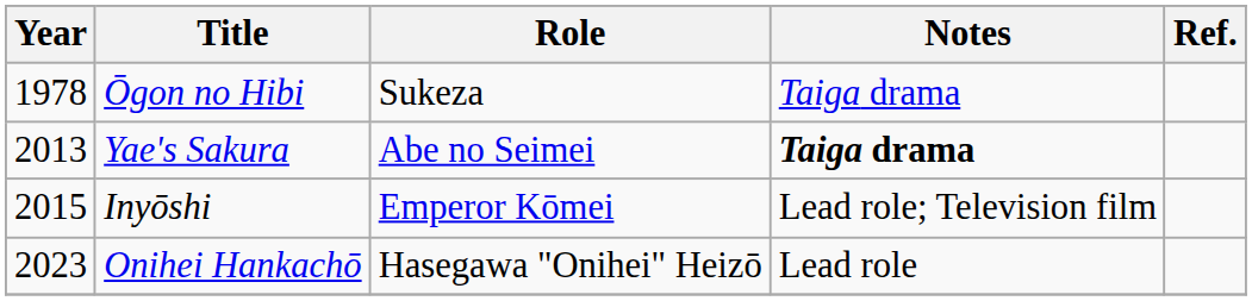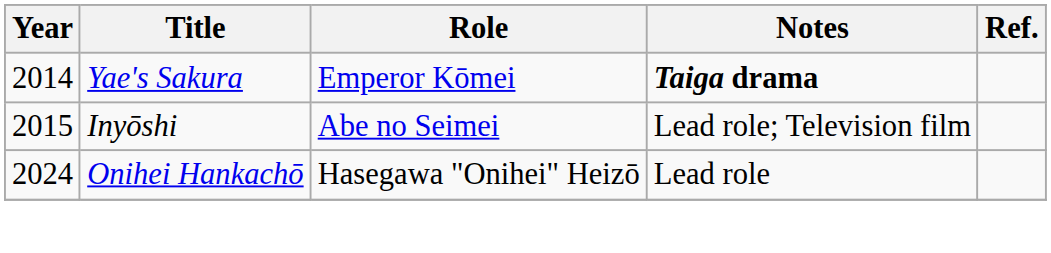 <table class="wikitable">
 <tr>
 <th>Year</th>
 <th>Title</th>
 <th>Role</th>
 <th>Notes</th>
 <th>Ref.</th>
 </tr>
 <tr>
-<td>1978</td>
-<td><em><a href='#'>Ōgon no Hibi</a></em></td>
-<td>Sukeza</td>
-<td><a href='#'><em>Taiga</em> drama</a></td>
-<td></td>
-</tr>
-<tr>
-<td>2013</td>
+<td>2014</td>
 <td><em><a href='#'>Yae's Sakura</a></em></td>
-<td><a href='#'>Abe no Seimei</a></td>
+<td><a href='#'>Emperor Kōmei</a></td>
 <td><strong><em>Taiga</em> drama</strong></td>
 <td></td>
 </tr>
 <tr>
 <td>2015</td>
 <td><em>Inyōshi</em></td>
-<td><a href='#'>Emperor Kōmei</a></td>
+<td><a href='#'>Abe no Seimei</a></td>
 <td>Lead role; Television film</td>
 <td></td>
 </tr>
 <tr>
-<td>2023</td>
+<td>2024</td>
 <td><em><a href='#'>Onihei Hankachō</a></em></td>
 <td>Hasegawa "Onihei" Heizō</td>
 <td>Lead role</td>
 <td></td>
 </tr>
 <tr>
 </tr>
 </table>
